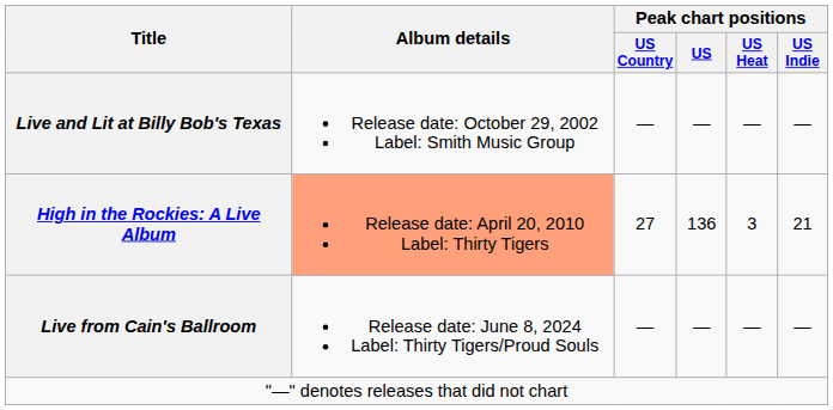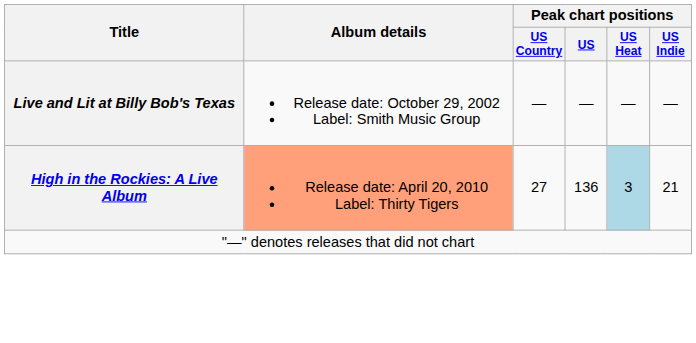 <table class="wikitable plainrowheaders" style="text-align:center;">
 <tr>
 <th rowspan="2" style="width:16em;">Title</th>
 <th rowspan="2" style="width:18em;">Album details</th>
 <th colspan="4">Peak chart positions</th>
 </tr>
 <tr style="font-size:smaller;">
 <th width="40"><a href='#'>US Country</a><br></th>
 <th width="40"><a href='#'>US</a><br></th>
 <th width="40"><a href='#'>US<br>Heat</a><br></th>
 <th width="40"><a href='#'>US<br>Indie</a><br></th>
 </tr>
 <tr>
 <th scope="row"><em>Live and Lit at Billy Bob's Texas</em></th>
 <td><br><ul><li>Release date: October 29, 2002</li><li>Label: Smith Music Group</li></ul></td>
 <td>—</td>
 <td>—</td>
 <td>—</td>
 <td>—</td>
 </tr>
 <tr>
 <th scope="row"><em><a href='#'>High in the Rockies: A Live Album</a></em></th>
 <td style="background: lightsalmon;"><br><ul><li>Release date: April 20, 2010</li><li>Label: Thirty Tigers</li></ul></td>
 <td>27</td>
 <td>136</td>
-<td>3</td>
+<td style="background: lightblue;">3</td>
 <td>21</td>
-</tr>
-<tr>
-<th scope="row"><em>Live from Cain's Ballroom</em></th>
-<td><br><ul><li>Release date: June 8, 2024</li><li>Label: Thirty Tigers/Proud Souls</li></ul></td>
-<td>—</td>
-<td>—</td>
-<td>—</td>
-<td>—</td>
 </tr>
 <tr>
 <td colspan="6">"—" denotes releases that did not chart</td>
 </tr>
 </table>
